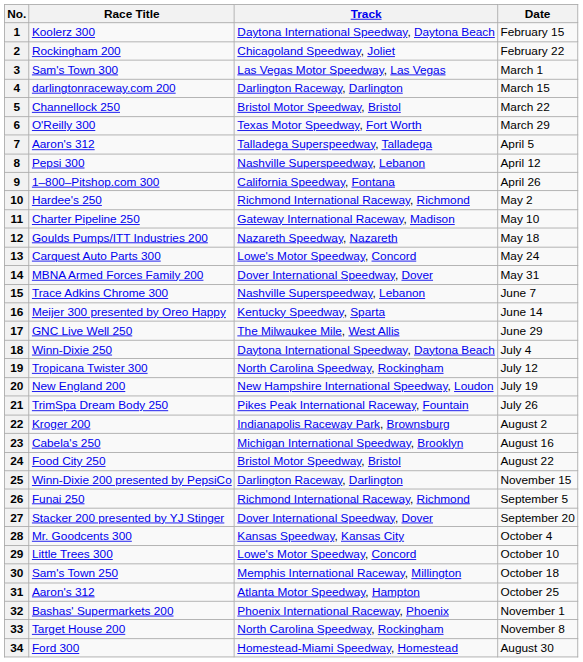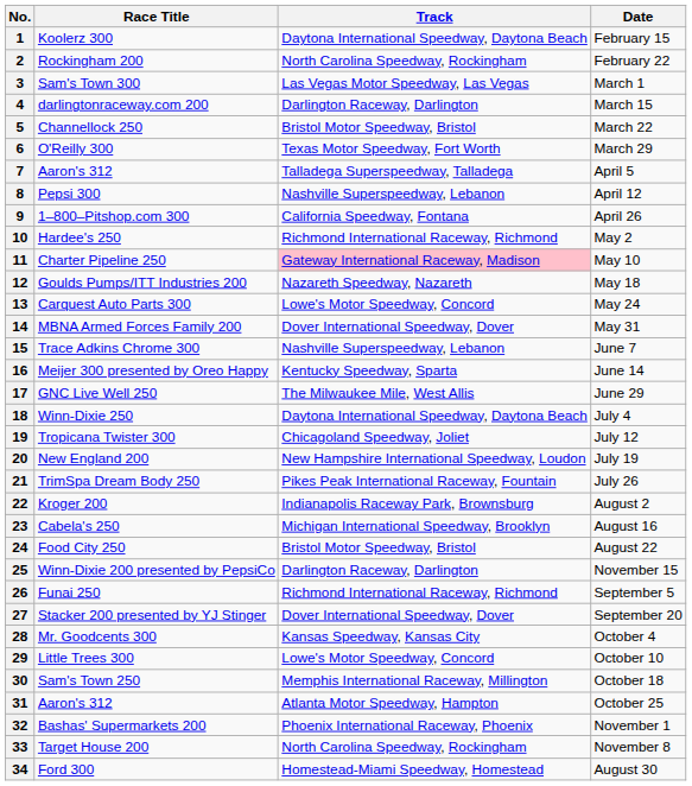 <table class="wikitable" style="font-size:85%;">
 <tr>
 <th>No.</th>
 <th>Race Title</th>
 <th><a href='#'>Track</a></th>
 <th>Date</th>
 </tr>
 <tr>
 <th>1</th>
 <td><a href='#'>Koolerz 300</a></td>
 <td><a href='#'>Daytona International Speedway</a>, <a href='#'>Daytona Beach</a></td>
 <td>February 15</td>
 </tr>
 <tr>
 <th>2</th>
 <td><a href='#'>Rockingham 200</a></td>
-<td><a href='#'>Chicagoland Speedway</a>, <a href='#'>Joliet</a></td>
+<td><a href='#'>North Carolina Speedway</a>, <a href='#'>Rockingham</a></td>
 <td>February 22</td>
 </tr>
 <tr>
 <th>3</th>
 <td><a href='#'>Sam's Town 300</a></td>
 <td><a href='#'>Las Vegas Motor Speedway</a>, <a href='#'>Las Vegas</a></td>
 <td>March 1</td>
 </tr>
 <tr>
 <th>4</th>
 <td><a href='#'>darlingtonraceway.com 200</a></td>
 <td><a href='#'>Darlington Raceway</a>, <a href='#'>Darlington</a></td>
 <td>March 15</td>
 </tr>
 <tr>
 <th>5</th>
 <td><a href='#'>Channellock 250</a></td>
 <td><a href='#'>Bristol Motor Speedway</a>, <a href='#'>Bristol</a></td>
 <td>March 22</td>
 </tr>
 <tr>
 <th>6</th>
 <td><a href='#'>O'Reilly 300</a></td>
 <td><a href='#'>Texas Motor Speedway</a>, <a href='#'>Fort Worth</a></td>
 <td>March 29</td>
 </tr>
 <tr>
 <th>7</th>
 <td><a href='#'>Aaron's 312</a></td>
 <td><a href='#'>Talladega Superspeedway</a>, <a href='#'>Talladega</a></td>
 <td>April 5</td>
 </tr>
 <tr>
 <th>8</th>
 <td><a href='#'>Pepsi 300</a></td>
 <td><a href='#'>Nashville Superspeedway</a>, <a href='#'>Lebanon</a></td>
 <td>April 12</td>
 </tr>
 <tr>
 <th>9</th>
 <td><a href='#'>1–800–Pitshop.com 300</a></td>
 <td><a href='#'>California Speedway</a>, <a href='#'>Fontana</a></td>
 <td>April 26</td>
 </tr>
 <tr>
 <th>10</th>
 <td><a href='#'>Hardee's 250</a></td>
 <td><a href='#'>Richmond International Raceway</a>, <a href='#'>Richmond</a></td>
 <td>May 2</td>
 </tr>
 <tr>
 <th>11</th>
 <td><a href='#'>Charter Pipeline 250</a></td>
-<td><a href='#'>Gateway International Raceway</a>, <a href='#'>Madison</a></td>
+<td style="background: pink;"><a href='#'>Gateway International Raceway</a>, <a href='#'>Madison</a></td>
 <td>May 10</td>
 </tr>
 <tr>
 <th>12</th>
 <td><a href='#'>Goulds Pumps/ITT Industries 200</a></td>
 <td><a href='#'>Nazareth Speedway</a>, <a href='#'>Nazareth</a></td>
 <td>May 18</td>
 </tr>
 <tr>
 <th>13</th>
 <td><a href='#'>Carquest Auto Parts 300</a></td>
 <td><a href='#'>Lowe's Motor Speedway</a>, <a href='#'>Concord</a></td>
 <td>May 24</td>
 </tr>
 <tr>
 <th>14</th>
 <td><a href='#'>MBNA Armed Forces Family 200</a></td>
 <td><a href='#'>Dover International Speedway</a>, <a href='#'>Dover</a></td>
 <td>May 31</td>
 </tr>
 <tr>
 <th>15</th>
 <td><a href='#'>Trace Adkins Chrome 300</a></td>
 <td><a href='#'>Nashville Superspeedway</a>, <a href='#'>Lebanon</a></td>
 <td>June 7</td>
 </tr>
 <tr>
 <th>16</th>
 <td><a href='#'>Meijer 300 presented by Oreo Happy</a></td>
 <td><a href='#'>Kentucky Speedway</a>, <a href='#'>Sparta</a></td>
 <td>June 14</td>
 </tr>
 <tr>
 <th>17</th>
 <td><a href='#'>GNC Live Well 250</a></td>
 <td><a href='#'>The Milwaukee Mile</a>, <a href='#'>West Allis</a></td>
 <td>June 29</td>
 </tr>
 <tr>
 <th>18</th>
 <td><a href='#'>Winn-Dixie 250</a></td>
 <td><a href='#'>Daytona International Speedway</a>, <a href='#'>Daytona Beach</a></td>
 <td>July 4</td>
 </tr>
 <tr>
 <th>19</th>
 <td><a href='#'>Tropicana Twister 300</a></td>
-<td><a href='#'>North Carolina Speedway</a>, <a href='#'>Rockingham</a></td>
+<td><a href='#'>Chicagoland Speedway</a>, <a href='#'>Joliet</a></td>
 <td>July 12</td>
 </tr>
 <tr>
 <th>20</th>
 <td><a href='#'>New England 200</a></td>
 <td><a href='#'>New Hampshire International Speedway</a>, <a href='#'>Loudon</a></td>
 <td>July 19</td>
 </tr>
 <tr>
 <th>21</th>
 <td><a href='#'>TrimSpa Dream Body 250</a></td>
 <td><a href='#'>Pikes Peak International Raceway</a>, <a href='#'>Fountain</a></td>
 <td>July 26</td>
 </tr>
 <tr>
 <th>22</th>
 <td><a href='#'>Kroger 200</a></td>
 <td><a href='#'>Indianapolis Raceway Park</a>, <a href='#'>Brownsburg</a></td>
 <td>August 2</td>
 </tr>
 <tr>
 <th>23</th>
 <td><a href='#'>Cabela's 250</a></td>
 <td><a href='#'>Michigan International Speedway</a>, <a href='#'>Brooklyn</a></td>
 <td>August 16</td>
 </tr>
 <tr>
 <th>24</th>
 <td><a href='#'>Food City 250</a></td>
 <td><a href='#'>Bristol Motor Speedway</a>, <a href='#'>Bristol</a></td>
 <td>August 22</td>
 </tr>
 <tr>
 <th>25</th>
 <td><a href='#'>Winn-Dixie 200 presented by PepsiCo</a></td>
 <td><a href='#'>Darlington Raceway</a>, <a href='#'>Darlington</a></td>
 <td>November 15</td>
 </tr>
 <tr>
 <th>26</th>
 <td><a href='#'>Funai 250</a></td>
 <td><a href='#'>Richmond International Raceway</a>, <a href='#'>Richmond</a></td>
 <td>September 5</td>
 </tr>
 <tr>
 <th>27</th>
 <td><a href='#'>Stacker 200 presented by YJ Stinger</a></td>
 <td><a href='#'>Dover International Speedway</a>, <a href='#'>Dover</a></td>
 <td>September 20</td>
 </tr>
 <tr>
 <th>28</th>
 <td><a href='#'>Mr. Goodcents 300</a></td>
 <td><a href='#'>Kansas Speedway</a>, <a href='#'>Kansas City</a></td>
 <td>October 4</td>
 </tr>
 <tr>
 <th>29</th>
 <td><a href='#'>Little Trees 300</a></td>
 <td><a href='#'>Lowe's Motor Speedway</a>, <a href='#'>Concord</a></td>
 <td>October 10</td>
 </tr>
 <tr>
 <th>30</th>
 <td><a href='#'>Sam's Town 250</a></td>
 <td><a href='#'>Memphis International Raceway</a>, <a href='#'>Millington</a></td>
 <td>October 18</td>
 </tr>
 <tr>
 <th>31</th>
 <td><a href='#'>Aaron's 312</a></td>
 <td><a href='#'>Atlanta Motor Speedway</a>, <a href='#'>Hampton</a></td>
 <td>October 25</td>
 </tr>
 <tr>
 <th>32</th>
 <td><a href='#'>Bashas' Supermarkets 200</a></td>
 <td><a href='#'>Phoenix International Raceway</a>, <a href='#'>Phoenix</a></td>
 <td>November 1</td>
 </tr>
 <tr>
 <th>33</th>
 <td><a href='#'>Target House 200</a></td>
 <td><a href='#'>North Carolina Speedway</a>, <a href='#'>Rockingham</a></td>
 <td>November 8</td>
 </tr>
 <tr>
 <th>34</th>
 <td><a href='#'>Ford 300</a></td>
 <td><a href='#'>Homestead-Miami Speedway</a>, <a href='#'>Homestead</a></td>
 <td>August 30</td>
 </tr>
 </table>
